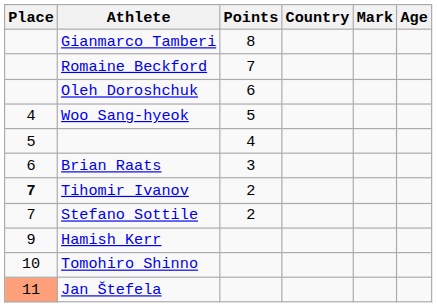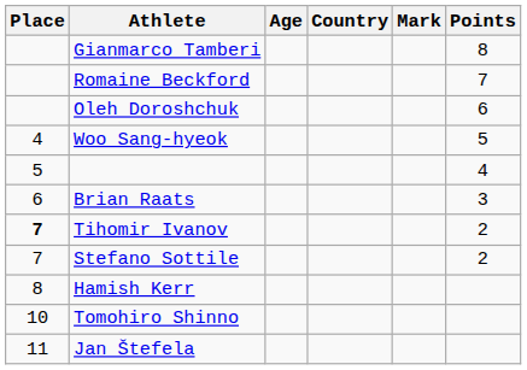 <table class="wikitable mw-datatable sortable">
 <tr>
 <th>Place</th>
 <th>Athlete</th>
-<th>Points</th>
+<th>Age</th>
 <th>Country</th>
 <th>Mark</th>
-<th>Age</th>
+<th>Points</th>
 </tr>
 <tr>
 <td align=center></td>
 <td><a href='#'>Gianmarco Tamberi</a></td>
-<td align=center>8</td>
 <td></td>
 <td></td>
 <td></td>
+<td align=center>8</td>
 </tr>
 <tr>
 <td align=center></td>
 <td><a href='#'>Romaine Beckford</a></td>
-<td align=center>7</td>
 <td></td>
 <td></td>
 <td></td>
+<td align=center>7</td>
 </tr>
 <tr>
 <td align=center></td>
 <td><a href='#'>Oleh Doroshchuk</a></td>
-<td align=center>6</td>
 <td></td>
 <td></td>
 <td></td>
+<td align=center>6</td>
 </tr>
 <tr>
 <td align=center>4</td>
 <td><a href='#'>Woo Sang-hyeok</a></td>
+<td></td>
+<td></td>
+<td></td>
+<td align=center>5</td>
+</tr>
+<tr>
 <td align=center>5</td>
 <td></td>
 <td></td>
 <td></td>
-</tr>
-<tr>
-<td align=center>5</td>
 <td></td>
 <td align=center>4</td>
-<td></td>
-<td></td>
-<td></td>
 </tr>
 <tr>
 <td align=center>6</td>
 <td><a href='#'>Brian Raats</a></td>
-<td align=center>3</td>
 <td></td>
 <td></td>
 <td></td>
+<td align=center>3</td>
 </tr>
 <tr>
 <td align=center><strong>7</strong></td>
 <td><a href='#'>Tihomir Ivanov</a></td>
-<td align=center>2</td>
 <td></td>
 <td></td>
 <td></td>
+<td align=center>2</td>
 </tr>
 <tr>
 <td align=center>7</td>
 <td><a href='#'>Stefano Sottile</a></td>
-<td align=center>2</td>
 <td></td>
 <td></td>
 <td></td>
+<td align=center>2</td>
 </tr>
 <tr>
-<td align=center>9</td>
+<td align=center>8</td>
 <td><a href='#'>Hamish Kerr</a></td>
-<td align=center></td>
 <td></td>
 <td></td>
 <td></td>
+<td align=center></td>
 </tr>
 <tr>
 <td align=center>10</td>
 <td><a href='#'>Tomohiro Shinno</a></td>
-<td align=center></td>
 <td></td>
 <td></td>
 <td></td>
+<td align=center></td>
 </tr>
 <tr>
-<td align=center style="background: lightsalmon;">11</td>
+<td align=center>11</td>
 <td><a href='#'>Jan Štefela</a></td>
-<td align=center></td>
 <td></td>
 <td></td>
 <td></td>
+<td align=center></td>
 </tr>
 </table>
